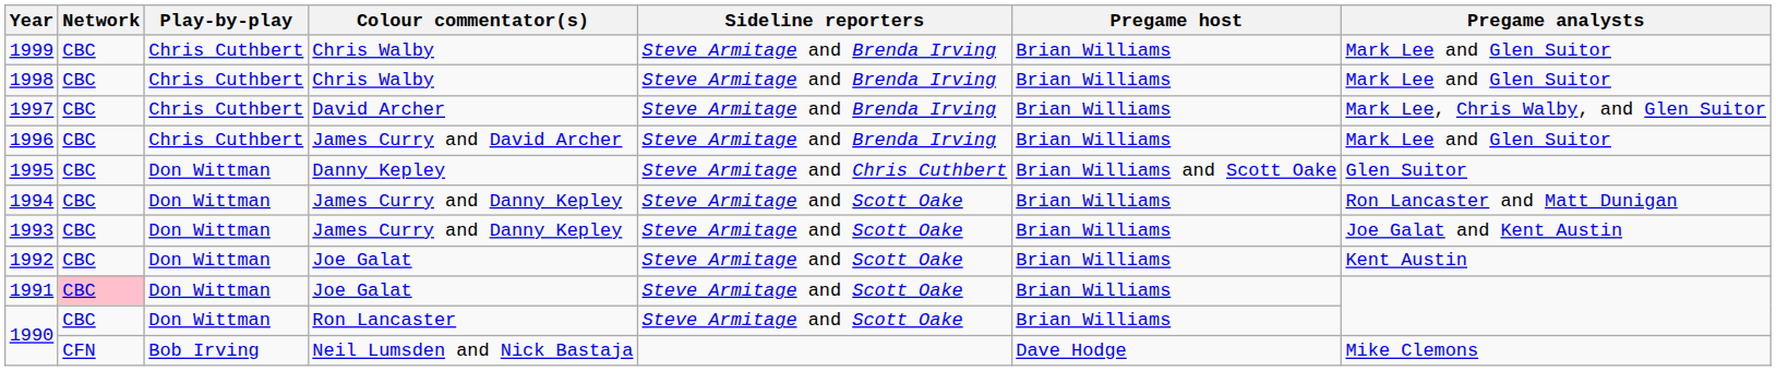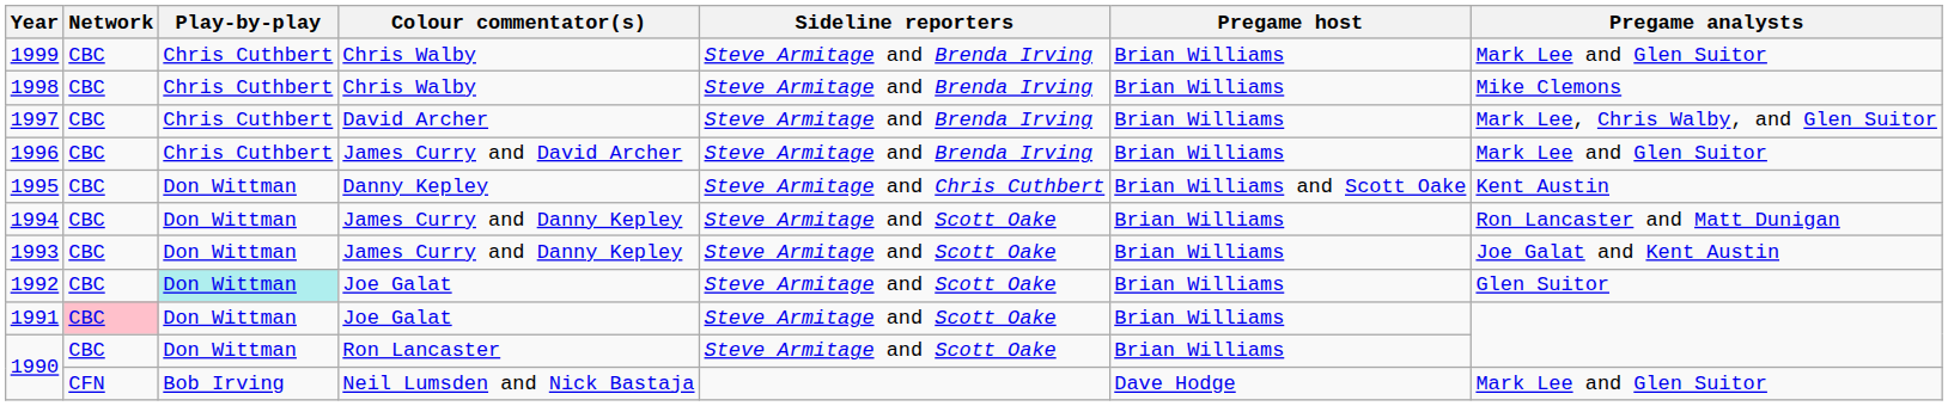 <table class="wikitable">
 <tr>
 <th><strong>Year</strong></th>
 <th><strong>Network</strong></th>
 <th><strong>Play-by-play</strong></th>
 <th><strong>Colour commentator(s)</strong></th>
 <th><strong>Sideline reporters</strong></th>
 <th><strong>Pregame host</strong></th>
 <th><strong>Pregame analysts</strong></th>
 </tr>
 <tr>
 <td><a href='#'>1999</a></td>
 <td><a href='#'>CBC</a></td>
 <td><a href='#'>Chris Cuthbert</a></td>
 <td><a href='#'>Chris Walby</a></td>
 <td><em><a href='#'>Steve Armitage</a></em> and <em><a href='#'>Brenda Irving</a></em></td>
 <td><a href='#'>Brian Williams</a></td>
 <td><a href='#'>Mark Lee</a> and <a href='#'>Glen Suitor</a></td>
 </tr>
 <tr>
 <td><a href='#'>1998</a></td>
 <td><a href='#'>CBC</a></td>
 <td><a href='#'>Chris Cuthbert</a></td>
 <td><a href='#'>Chris Walby</a></td>
 <td><em><a href='#'>Steve Armitage</a></em> and <em><a href='#'>Brenda Irving</a></em></td>
 <td><a href='#'>Brian Williams</a></td>
-<td><a href='#'>Mark Lee</a> and <a href='#'>Glen Suitor</a></td>
+<td><a href='#'>Mike Clemons</a></td>
 </tr>
 <tr>
 <td><a href='#'>1997</a></td>
 <td><a href='#'>CBC</a></td>
 <td><a href='#'>Chris Cuthbert</a></td>
 <td><a href='#'>David Archer</a></td>
 <td><em><a href='#'>Steve Armitage</a></em> and <em><a href='#'>Brenda Irving</a></em></td>
 <td><a href='#'>Brian Williams</a></td>
 <td><a href='#'>Mark Lee</a>, <a href='#'>Chris Walby</a>, and <a href='#'>Glen Suitor</a></td>
 </tr>
 <tr>
 <td><a href='#'>1996</a></td>
 <td><a href='#'>CBC</a></td>
 <td><a href='#'>Chris Cuthbert</a></td>
 <td><a href='#'>James Curry</a> and <a href='#'>David Archer</a></td>
 <td><em><a href='#'>Steve Armitage</a></em> and <em><a href='#'>Brenda Irving</a></em></td>
 <td><a href='#'>Brian Williams</a></td>
 <td><a href='#'>Mark Lee</a> and <a href='#'>Glen Suitor</a></td>
 </tr>
 <tr>
 <td><a href='#'>1995</a></td>
 <td><a href='#'>CBC</a></td>
 <td><a href='#'>Don Wittman</a></td>
 <td><a href='#'>Danny Kepley</a></td>
 <td><em><a href='#'>Steve Armitage</a></em> and <em><a href='#'>Chris Cuthbert</a></em></td>
 <td><a href='#'>Brian Williams</a> and <a href='#'>Scott Oake</a></td>
-<td><a href='#'>Glen Suitor</a></td>
+<td><a href='#'>Kent Austin</a></td>
 </tr>
 <tr>
 <td><a href='#'>1994</a></td>
 <td><a href='#'>CBC</a></td>
 <td><a href='#'>Don Wittman</a></td>
 <td><a href='#'>James Curry</a> and <a href='#'>Danny Kepley</a></td>
 <td><em><a href='#'>Steve Armitage</a></em> and <em><a href='#'>Scott Oake</a></em></td>
 <td><a href='#'>Brian Williams</a></td>
 <td><a href='#'>Ron Lancaster</a> and <a href='#'>Matt Dunigan</a></td>
 </tr>
 <tr>
 <td><a href='#'>1993</a></td>
 <td><a href='#'>CBC</a></td>
 <td><a href='#'>Don Wittman</a></td>
 <td><a href='#'>James Curry</a> and <a href='#'>Danny Kepley</a></td>
 <td><em><a href='#'>Steve Armitage</a></em> and <em><a href='#'>Scott Oake</a></em></td>
 <td><a href='#'>Brian Williams</a></td>
 <td><a href='#'>Joe Galat</a> and <a href='#'>Kent Austin</a></td>
 </tr>
 <tr>
 <td><a href='#'>1992</a></td>
 <td><a href='#'>CBC</a></td>
-<td><a href='#'>Don Wittman</a></td>
+<td style="background: paleturquoise;"><a href='#'>Don Wittman</a></td>
 <td><a href='#'>Joe Galat</a></td>
 <td><em><a href='#'>Steve Armitage</a></em> and <em><a href='#'>Scott Oake</a></em></td>
 <td><a href='#'>Brian Williams</a></td>
-<td><a href='#'>Kent Austin</a></td>
+<td><a href='#'>Glen Suitor</a></td>
 </tr>
 <tr>
 <td><a href='#'>1991</a></td>
 <td style="background: pink;"><a href='#'>CBC</a></td>
 <td><a href='#'>Don Wittman</a></td>
 <td><a href='#'>Joe Galat</a></td>
 <td><em><a href='#'>Steve Armitage</a></em> and <em><a href='#'>Scott Oake</a></em></td>
 <td><a href='#'>Brian Williams</a></td>
 </tr>
 <tr>
 <td rowspan=2><a href='#'>1990</a></td>
 <td><a href='#'>CBC</a></td>
 <td><a href='#'>Don Wittman</a></td>
 <td><a href='#'>Ron Lancaster</a></td>
 <td><em><a href='#'>Steve Armitage</a></em> and <em><a href='#'>Scott Oake</a></em></td>
 <td><a href='#'>Brian Williams</a></td>
 </tr>
 <tr>
 <td><a href='#'>CFN</a></td>
 <td><a href='#'>Bob Irving</a></td>
 <td><a href='#'>Neil Lumsden</a> and <a href='#'>Nick Bastaja</a></td>
 <td></td>
 <td><a href='#'>Dave Hodge</a></td>
-<td><a href='#'>Mike Clemons</a></td>
+<td><a href='#'>Mark Lee</a> and <a href='#'>Glen Suitor</a></td>
 </tr>
 </table>
